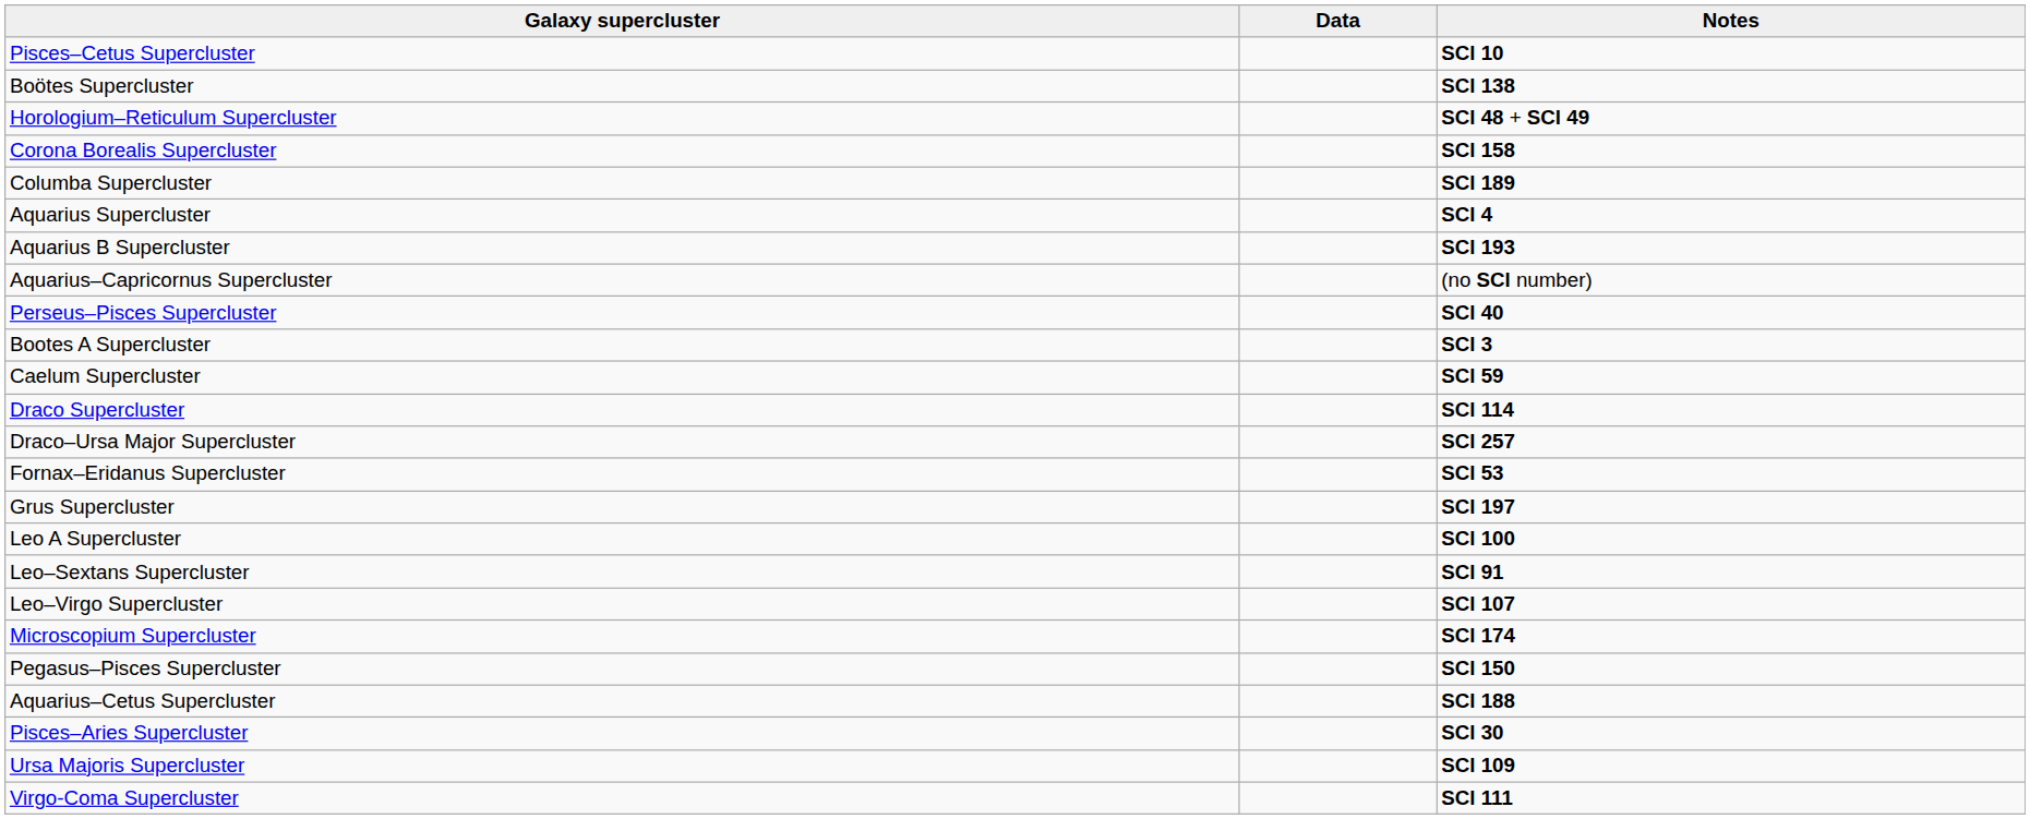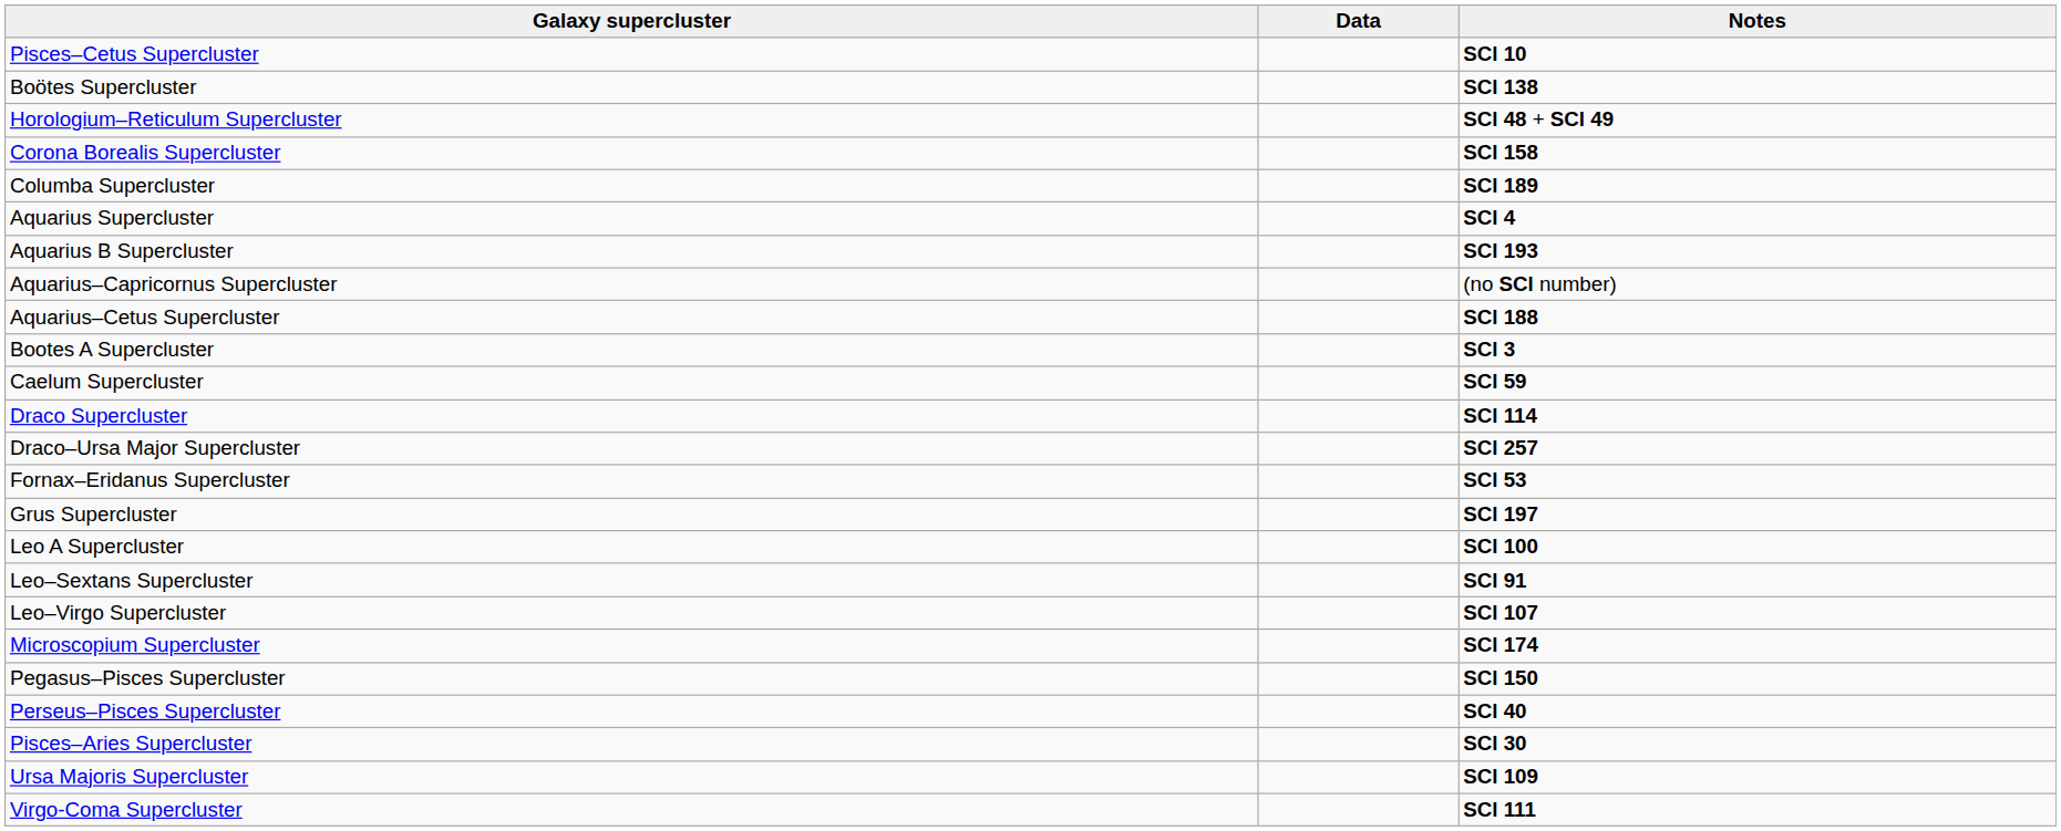 <table class="wikitable" style="text-align:left; width:100%;">
 <tr>
 <th style="background:#efefef;">Galaxy supercluster</th>
 <th style="background:#efefef;">Data</th>
 <th style="background:#efefef;">Notes</th>
 </tr>
 <tr>
 <td><a href='#'>Pisces–Cetus Supercluster</a></td>
 <td></td>
 <td><strong>SCl 10</strong></td>
 </tr>
 <tr>
 <td>Boötes Supercluster</td>
 <td></td>
 <td><strong>SCl 138</strong></td>
 </tr>
 <tr>
 <td><a href='#'>Horologium–Reticulum Supercluster</a></td>
 <td><br></td>
 <td><strong>SCl 48</strong> + <strong>SCl 49</strong></td>
 </tr>
 <tr>
 <td><a href='#'>Corona Borealis Supercluster</a></td>
 <td><br></td>
 <td><strong>SCl 158</strong></td>
 </tr>
 <tr>
 <td>Columba Supercluster</td>
 <td></td>
 <td><strong>SCl 189</strong></td>
 </tr>
 <tr>
 <td>Aquarius Supercluster</td>
 <td></td>
 <td><strong>SCl 4</strong></td>
 </tr>
 <tr>
 <td>Aquarius B Supercluster</td>
 <td></td>
 <td><strong>SCl 193</strong></td>
 </tr>
 <tr>
 <td>Aquarius–Capricornus Supercluster</td>
 <td></td>
 <td>(no <strong>SCl</strong> number)</td>
 </tr>
 <tr>
-<td><a href='#'>Perseus–Pisces Supercluster</a></td>
+<td>Aquarius–Cetus Supercluster</td>
 <td></td>
-<td><strong>SCl 40</strong></td>
+<td><strong>SCl 188</strong></td>
 </tr>
 <tr>
 <td>Bootes A Supercluster</td>
 <td></td>
 <td><strong>SCl 3</strong></td>
 </tr>
 <tr>
 <td>Caelum Supercluster</td>
 <td><br></td>
 <td><strong>SCl 59</strong></td>
 </tr>
 <tr>
 <td><a href='#'>Draco Supercluster</a></td>
 <td></td>
 <td><strong>SCl 114</strong></td>
 </tr>
 <tr>
 <td>Draco–Ursa Major Supercluster</td>
 <td></td>
 <td><strong>SCl 257</strong></td>
 </tr>
 <tr>
 <td>Fornax–Eridanus Supercluster</td>
 <td></td>
 <td><strong>SCl 53</strong></td>
 </tr>
 <tr>
 <td>Grus Supercluster</td>
 <td></td>
 <td><strong>SCl 197</strong></td>
 </tr>
 <tr>
 <td>Leo A Supercluster</td>
 <td></td>
 <td><strong>SCl 100</strong></td>
 </tr>
 <tr>
 <td>Leo–Sextans Supercluster</td>
 <td></td>
 <td><strong>SCl 91</strong></td>
 </tr>
 <tr>
 <td>Leo–Virgo Supercluster</td>
 <td></td>
 <td><strong>SCl 107</strong></td>
 </tr>
 <tr>
 <td><a href='#'>Microscopium Supercluster</a></td>
 <td></td>
 <td><strong>SCl 174</strong></td>
 </tr>
 <tr>
 <td>Pegasus–Pisces Supercluster</td>
 <td></td>
 <td><strong>SCl 150</strong></td>
 </tr>
 <tr>
-<td>Aquarius–Cetus Supercluster</td>
+<td><a href='#'>Perseus–Pisces Supercluster</a></td>
 <td></td>
-<td><strong>SCl 188</strong></td>
+<td><strong>SCl 40</strong></td>
 </tr>
 <tr>
 <td><a href='#'>Pisces–Aries Supercluster</a></td>
 <td></td>
 <td><strong>SCl 30</strong></td>
 </tr>
 <tr>
 <td><a href='#'>Ursa Majoris Supercluster</a></td>
 <td></td>
 <td><strong>SCl 109</strong></td>
 </tr>
 <tr>
 <td><a href='#'>Virgo-Coma Supercluster</a></td>
 <td></td>
 <td><strong>SCl 111</strong></td>
 </tr>
 </table>
